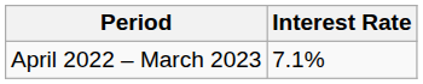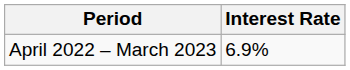 <table class="wikitable">
 <tr>
 <th>Period</th>
 <th>Interest Rate</th>
 </tr>
 <tr>
 <td>April 2022 – March 2023</td>
-<td>7.1%</td>
+<td>6.9%</td>
 </tr>
 </table>
